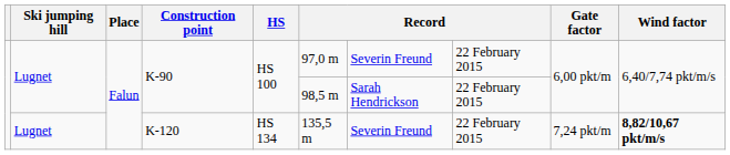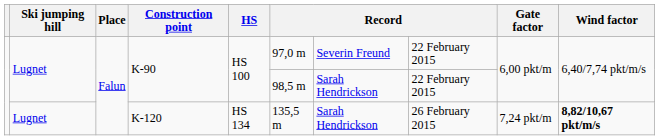 <table class="wikitable" style="margin-bottom: 10px">
 <tr>
 <th></th>
 <th>Ski jumping hill</th>
 <th>Place</th>
 <th><a href='#'>Construction point</a></th>
 <th><a href='#'>HS</a></th>
 <th colspan="3">Record</th>
 <th>Gate factor</th>
 <th>Wind factor</th>
 </tr>
 <tr>
 <td rowspan="3"></td>
 <td rowspan="2"><a href='#'>Lugnet</a></td>
 <td rowspan="3"><a href='#'>Falun</a></td>
 <td rowspan="2">K-90</td>
 <td rowspan="2">HS 100</td>
 <td>97,0 m</td>
 <td><a href='#'>Severin Freund</a></td>
 <td>22 February 2015</td>
 <td rowspan="2">6,00 pkt/m</td>
 <td rowspan="2">6,40/7,74 pkt/m/s</td>
 </tr>
 <tr>
 <td>98,5 m</td>
 <td><a href='#'>Sarah Hendrickson</a></td>
 <td>22 February 2015</td>
 </tr>
 <tr>
 <td><a href='#'>Lugnet</a></td>
 <td>K-120</td>
 <td>HS 134</td>
 <td>135,5 m</td>
-<td><a href='#'>Severin Freund</a></td>
-<td>22 February 2015</td>
+<td><a href='#'>Sarah Hendrickson</a></td>
+<td>26 February 2015</td>
 <td>7,24 pkt/m</td>
 <td><strong>8,82/10,67 pkt/m/s</strong></td>
 </tr>
 </table>
